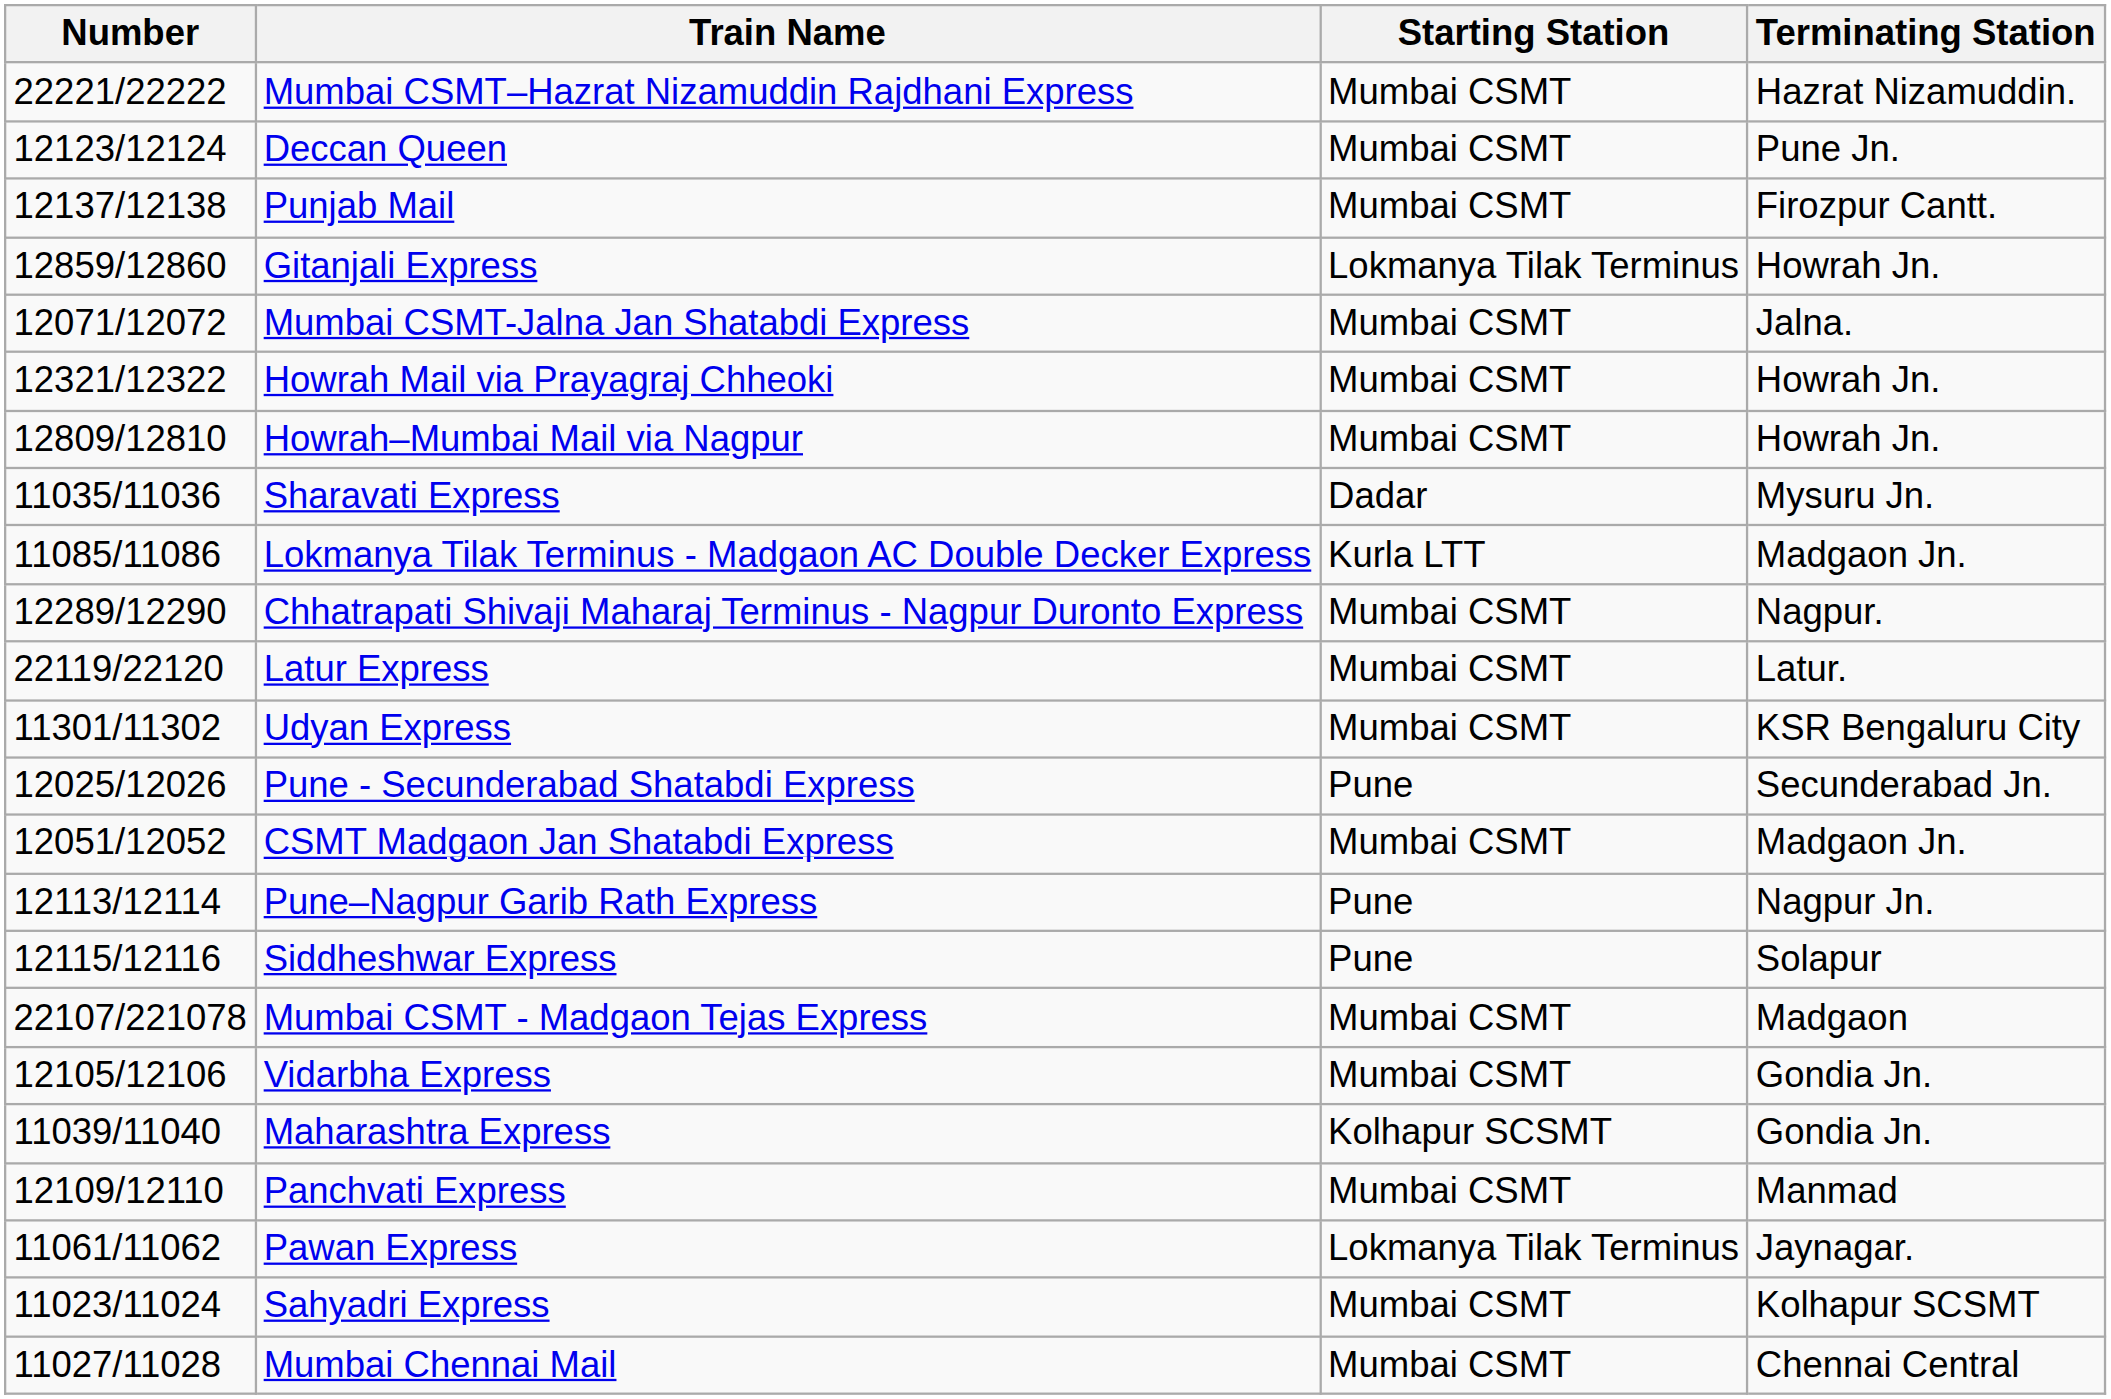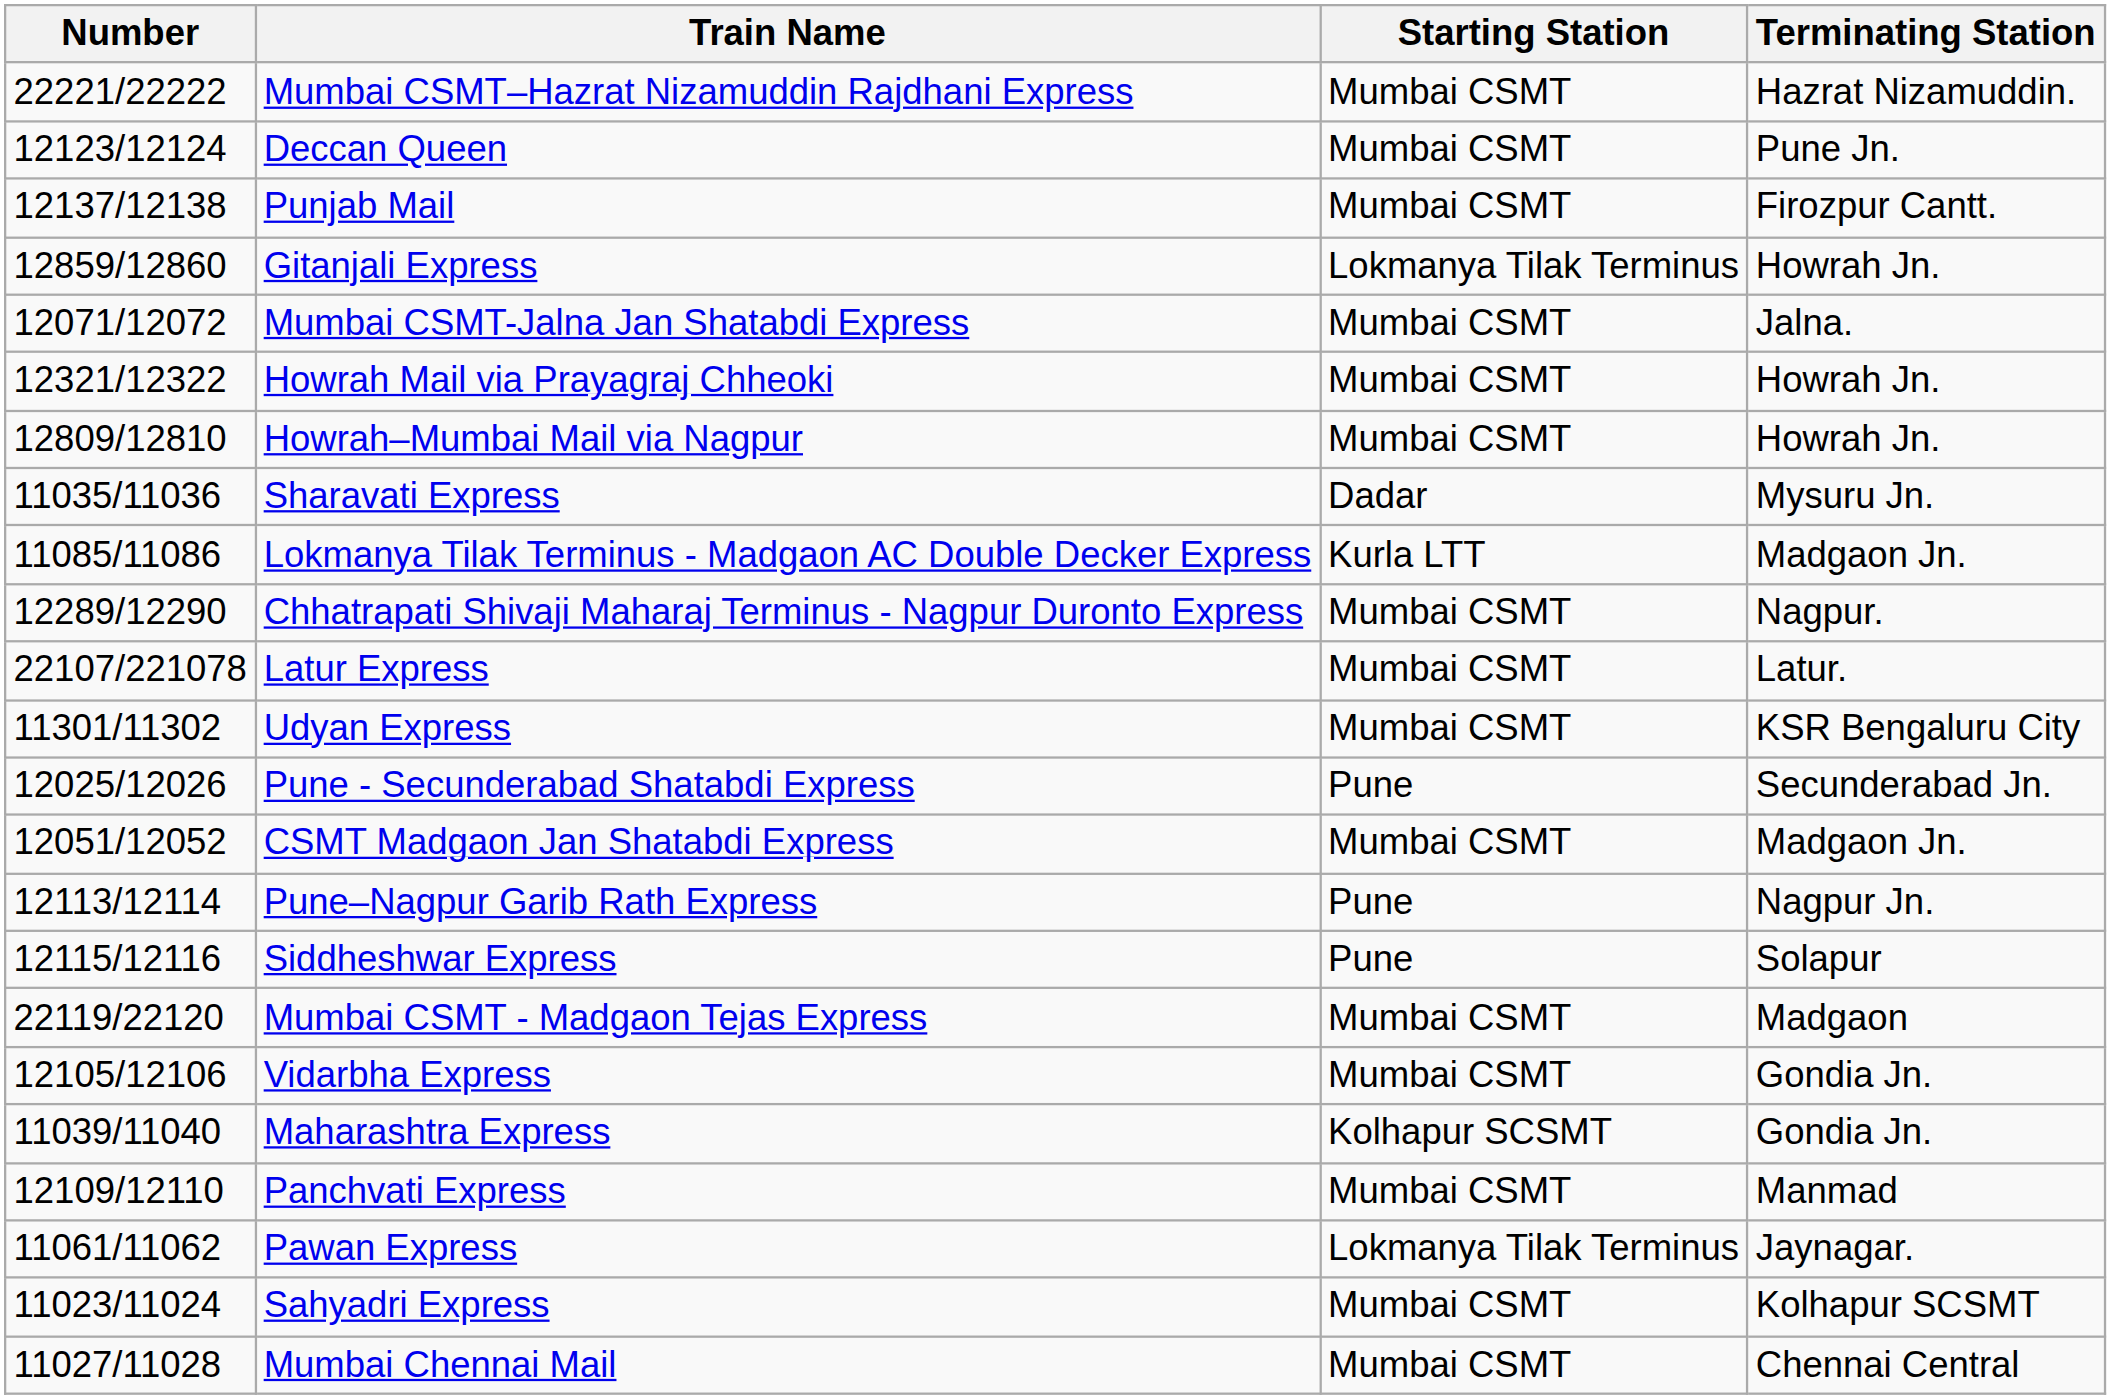 <table class="wikitable sortable">
 <tr>
 <th>Number</th>
 <th>Train Name</th>
 <th>Starting Station</th>
 <th>Terminating Station</th>
 </tr>
 <tr>
 <td>22221/22222</td>
 <td><a href='#'>Mumbai CSMT–Hazrat Nizamuddin Rajdhani Express</a></td>
 <td>Mumbai CSMT</td>
 <td>Hazrat Nizamuddin.</td>
 </tr>
 <tr>
 <td>12123/12124</td>
 <td><a href='#'>Deccan Queen</a></td>
 <td>Mumbai CSMT</td>
 <td>Pune Jn.</td>
 </tr>
 <tr>
 <td>12137/12138</td>
 <td><a href='#'>Punjab Mail</a></td>
 <td>Mumbai CSMT</td>
 <td>Firozpur Cantt.</td>
 </tr>
 <tr>
 <td>12859/12860</td>
 <td><a href='#'>Gitanjali Express</a></td>
 <td>Lokmanya Tilak Terminus</td>
 <td>Howrah Jn.</td>
 </tr>
 <tr>
 <td>12071/12072</td>
 <td><a href='#'>Mumbai CSMT-Jalna Jan Shatabdi Express</a></td>
 <td>Mumbai CSMT</td>
 <td>Jalna.</td>
 </tr>
 <tr>
 <td>12321/12322</td>
 <td><a href='#'>Howrah Mail via Prayagraj Chheoki</a></td>
 <td>Mumbai CSMT</td>
 <td>Howrah Jn.</td>
 </tr>
 <tr>
 <td>12809/12810</td>
 <td><a href='#'>Howrah–Mumbai Mail via Nagpur</a></td>
 <td>Mumbai CSMT</td>
 <td>Howrah Jn.</td>
 </tr>
 <tr>
 <td>11035/11036</td>
 <td><a href='#'>Sharavati Express</a></td>
 <td>Dadar</td>
 <td>Mysuru Jn.</td>
 </tr>
 <tr>
 <td>11085/11086</td>
 <td><a href='#'>Lokmanya Tilak Terminus - Madgaon AC Double Decker Express</a></td>
 <td>Kurla LTT</td>
 <td>Madgaon Jn.</td>
 </tr>
 <tr>
 <td>12289/12290</td>
 <td><a href='#'>Chhatrapati Shivaji Maharaj Terminus - Nagpur  Duronto Express</a></td>
 <td>Mumbai CSMT</td>
 <td>Nagpur.</td>
 </tr>
 <tr>
-<td>22119/22120</td>
+<td>22107/221078</td>
 <td><a href='#'>Latur Express</a></td>
 <td>Mumbai CSMT</td>
 <td>Latur.</td>
 </tr>
 <tr>
 <td>11301/11302</td>
 <td><a href='#'>Udyan Express</a></td>
 <td>Mumbai CSMT</td>
 <td>KSR Bengaluru City</td>
 </tr>
 <tr>
 <td>12025/12026</td>
 <td><a href='#'>Pune - Secunderabad Shatabdi Express</a></td>
 <td>Pune</td>
 <td>Secunderabad Jn.</td>
 </tr>
 <tr>
 <td>12051/12052</td>
 <td><a href='#'>CSMT Madgaon Jan Shatabdi Express</a></td>
 <td>Mumbai CSMT</td>
 <td>Madgaon Jn.</td>
 </tr>
 <tr>
 <td>12113/12114</td>
 <td><a href='#'>Pune–Nagpur Garib Rath Express</a></td>
 <td>Pune</td>
 <td>Nagpur Jn.</td>
 </tr>
 <tr>
 <td>12115/12116</td>
 <td><a href='#'>Siddheshwar Express</a></td>
 <td>Pune</td>
 <td>Solapur</td>
 </tr>
 <tr>
-<td>22107/221078</td>
+<td>22119/22120</td>
 <td><a href='#'>Mumbai CSMT - Madgaon Tejas Express</a></td>
 <td>Mumbai CSMT</td>
 <td>Madgaon</td>
 </tr>
 <tr>
 <td>12105/12106</td>
 <td><a href='#'>Vidarbha Express</a></td>
 <td>Mumbai CSMT</td>
 <td>Gondia Jn.</td>
 </tr>
 <tr>
 <td>11039/11040</td>
 <td><a href='#'>Maharashtra Express</a></td>
 <td>Kolhapur SCSMT</td>
 <td>Gondia Jn.</td>
 </tr>
 <tr>
 <td>12109/12110</td>
 <td><a href='#'>Panchvati Express</a></td>
 <td>Mumbai CSMT</td>
 <td>Manmad</td>
 </tr>
 <tr>
 <td>11061/11062</td>
 <td><a href='#'>Pawan Express</a></td>
 <td>Lokmanya Tilak Terminus</td>
 <td>Jaynagar.</td>
 </tr>
 <tr>
 <td>11023/11024</td>
 <td><a href='#'>Sahyadri Express</a></td>
 <td>Mumbai CSMT</td>
 <td>Kolhapur SCSMT</td>
 </tr>
 <tr>
 <td>11027/11028</td>
 <td><a href='#'>Mumbai Chennai Mail</a></td>
 <td>Mumbai CSMT</td>
 <td>Chennai Central</td>
 </tr>
 </table>
